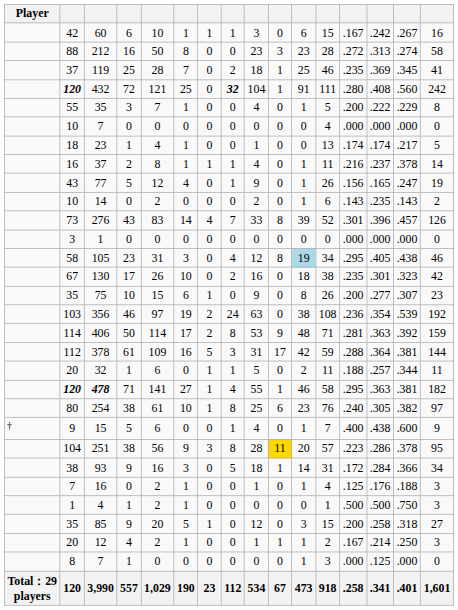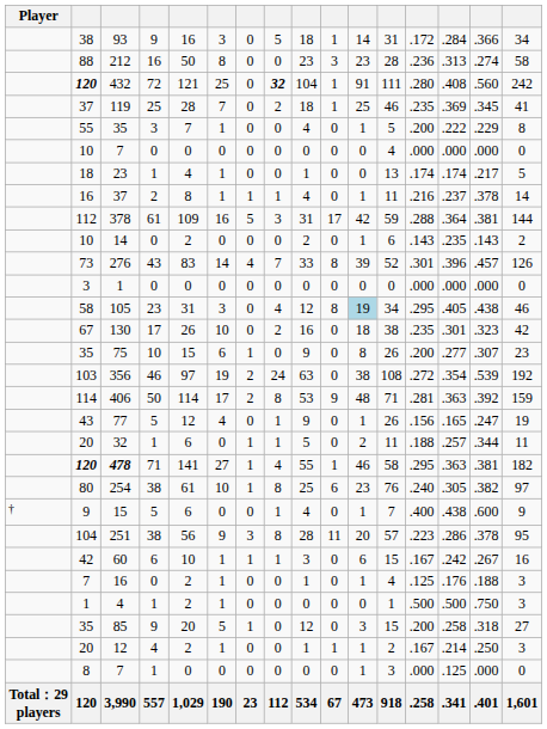 <table class="wikitable sortable" style="text-align:center;">
 <tr>
 <th width="12%">Player</th>
 <th width="5%"><a href='#'></a></th>
 <th width="5%"><a href='#'></a></th>
 <th width="5%"><a href='#'></a></th>
 <th width="5%"><a href='#'></a></th>
 <th width="5%"><a href='#'></a></th>
 <th width="5%"><a href='#'></a></th>
 <th width="5%"><a href='#'></a></th>
 <th width="5%"><a href='#'></a></th>
 <th width="5%"><a href='#'></a></th>
 <th width="5%"><a href='#'></a></th>
 <th width="5%"><a href='#'></a></th>
 <th width="5%"><a href='#'></a></th>
 <th width="5%"><a href='#'></a></th>
 <th width="5%"><a href='#'></a></th>
 <th width="5%"><a href='#'></a></th>
 </tr>
 <tr>
 <td align=left></td>
-<td>42</td>
-<td>60</td>
-<td>6</td>
-<td>10</td>
-<td>1</td>
-<td>1</td>
-<td>1</td>
+<td>38</td>
+<td>93</td>
+<td>9</td>
+<td>16</td>
 <td>3</td>
 <td>0</td>
-<td>6</td>
-<td>15</td>
-<td>.167</td>
-<td>.242</td>
-<td>.267</td>
-<td>16</td>
+<td>5</td>
+<td>18</td>
+<td>1</td>
+<td>14</td>
+<td>31</td>
+<td>.172</td>
+<td>.284</td>
+<td>.366</td>
+<td>34</td>
 </tr>
 <tr>
 <td align=left></td>
 <td>88</td>
 <td>212</td>
 <td>16</td>
 <td>50</td>
 <td>8</td>
 <td>0</td>
 <td>0</td>
 <td>23</td>
 <td>3</td>
 <td>23</td>
 <td>28</td>
-<td>.272</td>
+<td>.236</td>
 <td>.313</td>
 <td>.274</td>
 <td>58</td>
+</tr>
+<tr>
+<td align=left></td>
+<td><strong><em>120</em></strong></td>
+<td>432</td>
+<td>72</td>
+<td>121</td>
+<td>25</td>
+<td>0</td>
+<td><strong><em>32</em></strong></td>
+<td>104</td>
+<td>1</td>
+<td>91</td>
+<td>111</td>
+<td>.280</td>
+<td>.408</td>
+<td>.560</td>
+<td>242</td>
 </tr>
 <tr>
 <td align=left></td>
 <td>37</td>
 <td>119</td>
 <td>25</td>
 <td>28</td>
 <td>7</td>
 <td>0</td>
 <td>2</td>
 <td>18</td>
 <td>1</td>
 <td>25</td>
 <td>46</td>
 <td>.235</td>
 <td>.369</td>
 <td>.345</td>
 <td>41</td>
-</tr>
-<tr>
-<td align=left></td>
-<td><strong><em>120</em></strong></td>
-<td>432</td>
-<td>72</td>
-<td>121</td>
-<td>25</td>
-<td>0</td>
-<td><strong><em>32</em></strong></td>
-<td>104</td>
-<td>1</td>
-<td>91</td>
-<td>111</td>
-<td>.280</td>
-<td>.408</td>
-<td>.560</td>
-<td>242</td>
 </tr>
 <tr>
 <td align=left></td>
 <td>55</td>
 <td>35</td>
 <td>3</td>
 <td>7</td>
 <td>1</td>
 <td>0</td>
 <td>0</td>
 <td>4</td>
 <td>0</td>
 <td>1</td>
 <td>5</td>
 <td>.200</td>
 <td>.222</td>
 <td>.229</td>
 <td>8</td>
 </tr>
 <tr>
 <td align=left></td>
 <td>10</td>
 <td>7</td>
 <td>0</td>
 <td>0</td>
 <td>0</td>
 <td>0</td>
 <td>0</td>
 <td>0</td>
 <td>0</td>
 <td>0</td>
 <td>4</td>
 <td>.000</td>
 <td>.000</td>
 <td>.000</td>
 <td>0</td>
 </tr>
 <tr>
 <td align=left></td>
 <td>18</td>
 <td>23</td>
 <td>1</td>
 <td>4</td>
 <td>1</td>
 <td>0</td>
 <td>0</td>
 <td>1</td>
 <td>0</td>
 <td>0</td>
 <td>13</td>
 <td>.174</td>
 <td>.174</td>
 <td>.217</td>
 <td>5</td>
 </tr>
 <tr>
 <td align=left></td>
 <td>16</td>
 <td>37</td>
 <td>2</td>
 <td>8</td>
 <td>1</td>
 <td>1</td>
 <td>1</td>
 <td>4</td>
 <td>0</td>
 <td>1</td>
 <td>11</td>
 <td>.216</td>
 <td>.237</td>
 <td>.378</td>
 <td>14</td>
 </tr>
 <tr>
 <td align=left></td>
-<td>43</td>
-<td>77</td>
+<td>112</td>
+<td>378</td>
+<td>61</td>
+<td>109</td>
+<td>16</td>
 <td>5</td>
-<td>12</td>
-<td>4</td>
-<td>0</td>
-<td>1</td>
-<td>9</td>
-<td>0</td>
-<td>1</td>
-<td>26</td>
-<td>.156</td>
-<td>.165</td>
-<td>.247</td>
-<td>19</td>
+<td>3</td>
+<td>31</td>
+<td>17</td>
+<td>42</td>
+<td>59</td>
+<td>.288</td>
+<td>.364</td>
+<td>.381</td>
+<td>144</td>
 </tr>
 <tr>
 <td align=left></td>
 <td>10</td>
 <td>14</td>
 <td>0</td>
 <td>2</td>
 <td>0</td>
 <td>0</td>
 <td>0</td>
 <td>2</td>
 <td>0</td>
 <td>1</td>
 <td>6</td>
 <td>.143</td>
 <td>.235</td>
 <td>.143</td>
 <td>2</td>
 </tr>
 <tr>
 <td align=left></td>
 <td>73</td>
 <td>276</td>
 <td>43</td>
 <td>83</td>
 <td>14</td>
 <td>4</td>
 <td>7</td>
 <td>33</td>
 <td>8</td>
 <td>39</td>
 <td>52</td>
 <td>.301</td>
 <td>.396</td>
 <td>.457</td>
 <td>126</td>
 </tr>
 <tr>
 <td align=left></td>
 <td>3</td>
 <td>1</td>
 <td>0</td>
 <td>0</td>
 <td>0</td>
 <td>0</td>
 <td>0</td>
 <td>0</td>
 <td>0</td>
 <td>0</td>
 <td>0</td>
 <td>.000</td>
 <td>.000</td>
 <td>.000</td>
 <td>0</td>
 </tr>
 <tr>
 <td align=left></td>
 <td>58</td>
 <td>105</td>
 <td>23</td>
 <td>31</td>
 <td>3</td>
 <td>0</td>
 <td>4</td>
 <td>12</td>
 <td>8</td>
 <td style="background: lightblue;">19</td>
 <td>34</td>
 <td>.295</td>
 <td>.405</td>
 <td>.438</td>
 <td>46</td>
 </tr>
 <tr>
 <td align=left></td>
 <td>67</td>
 <td>130</td>
 <td>17</td>
 <td>26</td>
 <td>10</td>
 <td>0</td>
 <td>2</td>
 <td>16</td>
 <td>0</td>
 <td>18</td>
 <td>38</td>
 <td>.235</td>
 <td>.301</td>
 <td>.323</td>
 <td>42</td>
 </tr>
 <tr>
 <td align=left></td>
 <td>35</td>
 <td>75</td>
 <td>10</td>
 <td>15</td>
 <td>6</td>
 <td>1</td>
 <td>0</td>
 <td>9</td>
 <td>0</td>
 <td>8</td>
 <td>26</td>
 <td>.200</td>
 <td>.277</td>
 <td>.307</td>
 <td>23</td>
 </tr>
 <tr>
 <td align=left></td>
 <td>103</td>
 <td>356</td>
 <td>46</td>
 <td>97</td>
 <td>19</td>
 <td>2</td>
 <td>24</td>
 <td>63</td>
 <td>0</td>
 <td>38</td>
 <td>108</td>
-<td>.236</td>
+<td>.272</td>
 <td>.354</td>
 <td>.539</td>
 <td>192</td>
 </tr>
 <tr>
 <td align=left></td>
 <td>114</td>
 <td>406</td>
 <td>50</td>
 <td>114</td>
 <td>17</td>
 <td>2</td>
 <td>8</td>
 <td>53</td>
 <td>9</td>
 <td>48</td>
 <td>71</td>
 <td>.281</td>
 <td>.363</td>
 <td>.392</td>
 <td>159</td>
 </tr>
 <tr>
 <td align=left></td>
-<td>112</td>
-<td>378</td>
-<td>61</td>
-<td>109</td>
-<td>16</td>
+<td>43</td>
+<td>77</td>
 <td>5</td>
-<td>3</td>
-<td>31</td>
-<td>17</td>
-<td>42</td>
-<td>59</td>
-<td>.288</td>
-<td>.364</td>
-<td>.381</td>
-<td>144</td>
+<td>12</td>
+<td>4</td>
+<td>0</td>
+<td>1</td>
+<td>9</td>
+<td>0</td>
+<td>1</td>
+<td>26</td>
+<td>.156</td>
+<td>.165</td>
+<td>.247</td>
+<td>19</td>
 </tr>
 <tr>
 <td align=left></td>
 <td>20</td>
 <td>32</td>
 <td>1</td>
 <td>6</td>
 <td>0</td>
 <td>1</td>
 <td>1</td>
 <td>5</td>
 <td>0</td>
 <td>2</td>
 <td>11</td>
 <td>.188</td>
 <td>.257</td>
 <td>.344</td>
 <td>11</td>
 </tr>
 <tr>
 <td align=left></td>
 <td><strong><em>120</em></strong></td>
 <td><strong><em>478</em></strong></td>
 <td>71</td>
 <td>141</td>
 <td>27</td>
 <td>1</td>
 <td>4</td>
 <td>55</td>
 <td>1</td>
 <td>46</td>
 <td>58</td>
 <td>.295</td>
 <td>.363</td>
 <td>.381</td>
 <td>182</td>
 </tr>
 <tr>
 <td align=left></td>
 <td>80</td>
 <td>254</td>
 <td>38</td>
 <td>61</td>
 <td>10</td>
 <td>1</td>
 <td>8</td>
 <td>25</td>
 <td>6</td>
 <td>23</td>
 <td>76</td>
 <td>.240</td>
 <td>.305</td>
 <td>.382</td>
 <td>97</td>
 </tr>
 <tr>
 <td align=left><sup>†</sup></td>
 <td>9</td>
 <td>15</td>
 <td>5</td>
 <td>6</td>
 <td>0</td>
 <td>0</td>
 <td>1</td>
 <td>4</td>
 <td>0</td>
 <td>1</td>
 <td>7</td>
 <td>.400</td>
 <td>.438</td>
 <td>.600</td>
 <td>9</td>
 </tr>
 <tr>
 <td align=left></td>
 <td>104</td>
 <td>251</td>
 <td>38</td>
 <td>56</td>
 <td>9</td>
 <td>3</td>
 <td>8</td>
 <td>28</td>
-<td style="background: gold;">11</td>
+<td>11</td>
 <td>20</td>
 <td>57</td>
 <td>.223</td>
 <td>.286</td>
 <td>.378</td>
 <td>95</td>
 </tr>
 <tr>
 <td align=left></td>
-<td>38</td>
-<td>93</td>
-<td>9</td>
-<td>16</td>
+<td>42</td>
+<td>60</td>
+<td>6</td>
+<td>10</td>
+<td>1</td>
+<td>1</td>
+<td>1</td>
 <td>3</td>
 <td>0</td>
-<td>5</td>
-<td>18</td>
-<td>1</td>
-<td>14</td>
-<td>31</td>
-<td>.172</td>
-<td>.284</td>
-<td>.366</td>
-<td>34</td>
+<td>6</td>
+<td>15</td>
+<td>.167</td>
+<td>.242</td>
+<td>.267</td>
+<td>16</td>
 </tr>
 <tr>
 <td align=left></td>
 <td>7</td>
 <td>16</td>
 <td>0</td>
 <td>2</td>
 <td>1</td>
 <td>0</td>
 <td>0</td>
 <td>1</td>
 <td>0</td>
 <td>1</td>
 <td>4</td>
 <td>.125</td>
 <td>.176</td>
 <td>.188</td>
 <td>3</td>
 </tr>
 <tr>
 <td align=left></td>
 <td>1</td>
 <td>4</td>
 <td>1</td>
 <td>2</td>
 <td>1</td>
 <td>0</td>
 <td>0</td>
 <td>0</td>
 <td>0</td>
 <td>0</td>
 <td>1</td>
 <td>.500</td>
 <td>.500</td>
 <td>.750</td>
 <td>3</td>
 </tr>
 <tr>
 <td align=left></td>
 <td>35</td>
 <td>85</td>
 <td>9</td>
 <td>20</td>
 <td>5</td>
 <td>1</td>
 <td>0</td>
 <td>12</td>
 <td>0</td>
 <td>3</td>
 <td>15</td>
 <td>.200</td>
 <td>.258</td>
 <td>.318</td>
 <td>27</td>
 </tr>
 <tr>
 <td align=left></td>
 <td>20</td>
 <td>12</td>
 <td>4</td>
 <td>2</td>
 <td>1</td>
 <td>0</td>
 <td>0</td>
 <td>1</td>
 <td>1</td>
 <td>1</td>
 <td>2</td>
 <td>.167</td>
 <td>.214</td>
 <td>.250</td>
 <td>3</td>
 </tr>
 <tr>
 <td align=left></td>
 <td>8</td>
 <td>7</td>
 <td>1</td>
 <td>0</td>
 <td>0</td>
 <td>0</td>
 <td>0</td>
 <td>0</td>
 <td>0</td>
 <td>1</td>
 <td>3</td>
 <td>.000</td>
 <td>.125</td>
 <td>.000</td>
 <td>0</td>
 </tr>
 <tr>
 <th>Total：29 players</th>
 <th>120</th>
 <th>3,990</th>
 <th>557</th>
 <th>1,029</th>
 <th>190</th>
 <th>23</th>
 <th>112</th>
 <th>534</th>
 <th>67</th>
 <th>473</th>
 <th>918</th>
 <th>.258</th>
 <th>.341</th>
 <th>.401</th>
 <th>1,601</th>
 </tr>
 </table>
